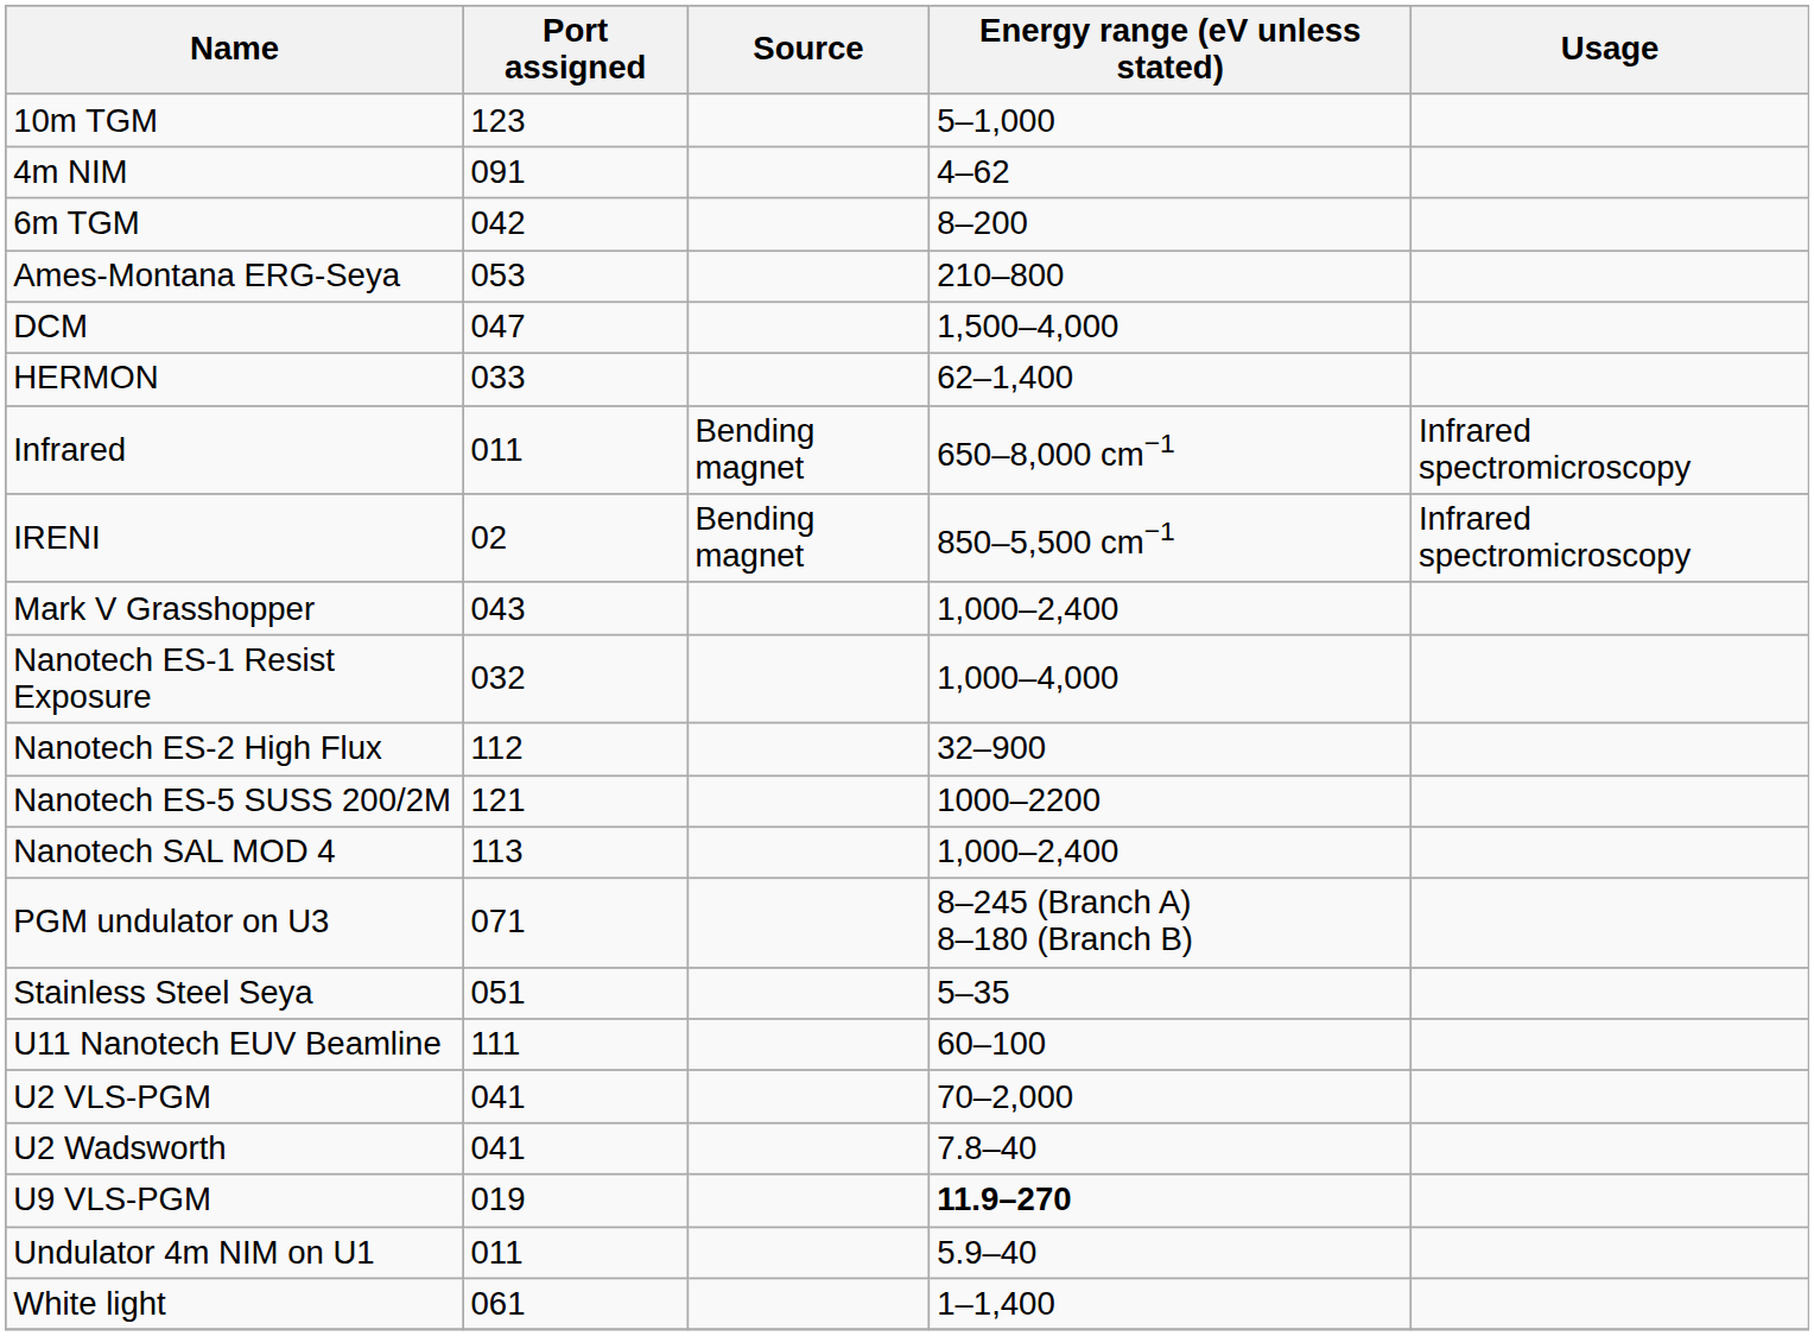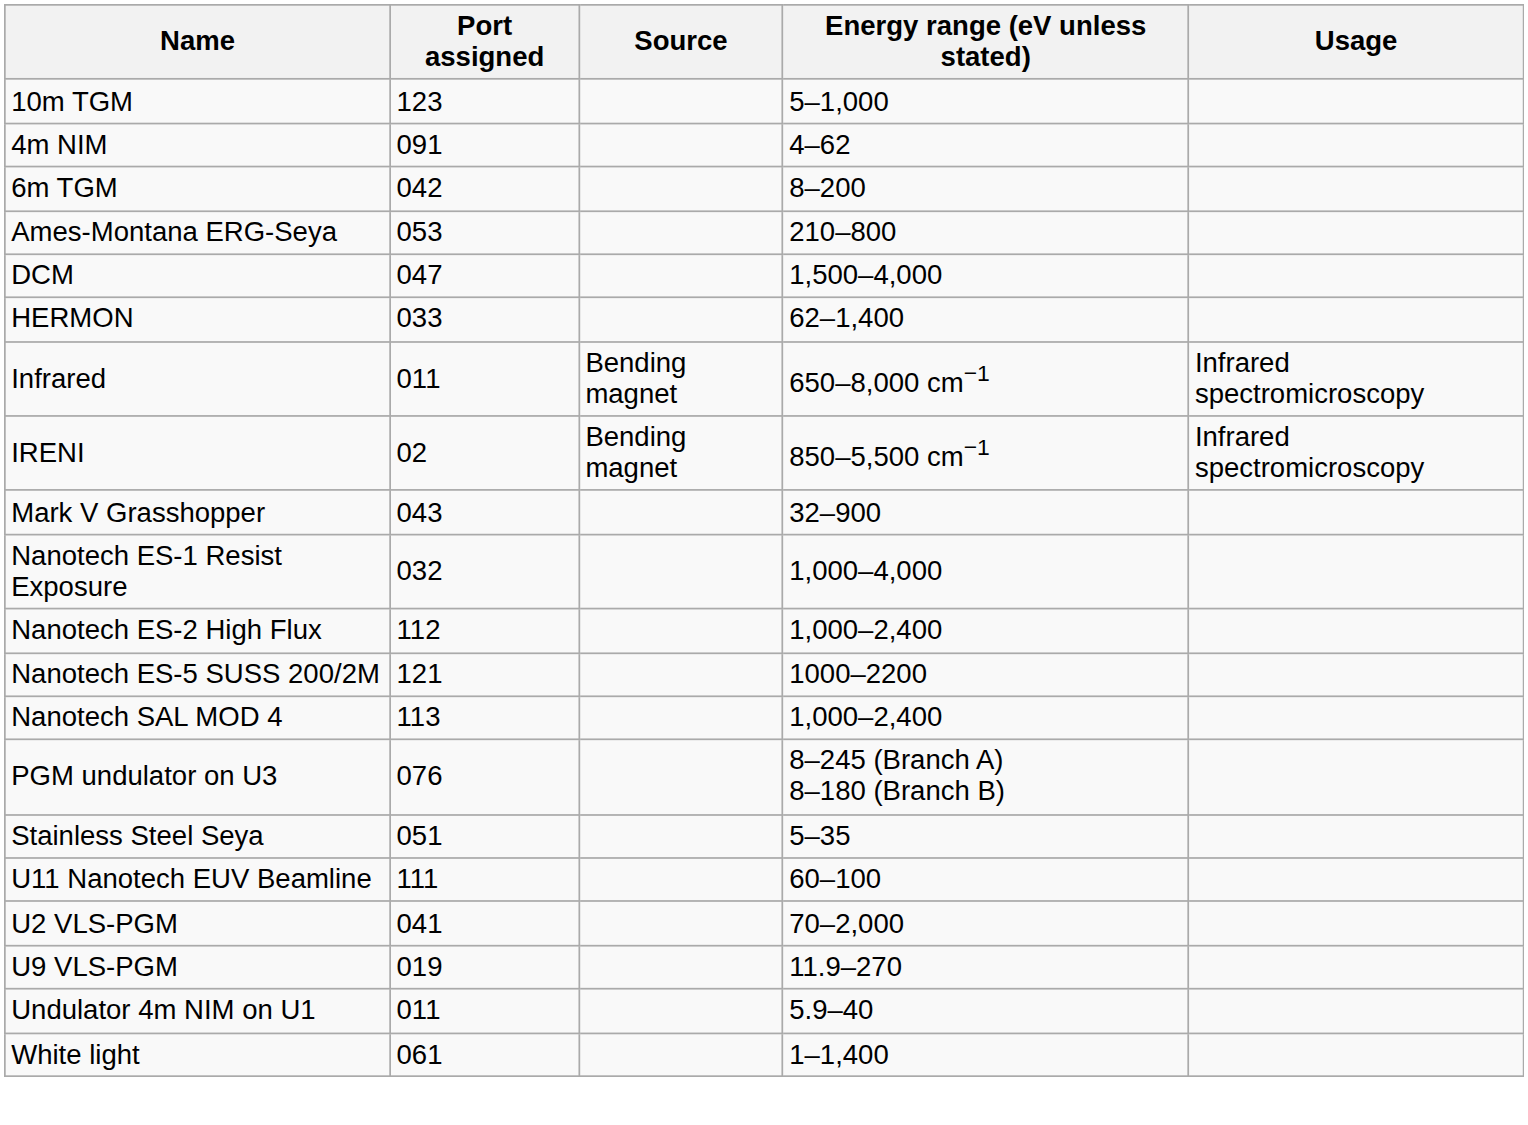 <table class="wikitable" width="100%">
 <tr>
 <th>Name</th>
 <th>Port assigned</th>
 <th>Source</th>
 <th>Energy range (eV unless stated)</th>
 <th>Usage</th>
 </tr>
 <tr>
 <td>10m TGM</td>
 <td>123</td>
 <td></td>
 <td>5–1,000</td>
 <td></td>
 </tr>
 <tr>
 <td>4m NIM</td>
 <td>091</td>
 <td></td>
 <td>4–62</td>
 <td></td>
 </tr>
 <tr>
 <td>6m TGM</td>
 <td>042</td>
 <td></td>
 <td>8–200</td>
 <td></td>
 </tr>
 <tr>
 <td>Ames-Montana ERG-Seya</td>
 <td>053</td>
 <td></td>
 <td>210–800</td>
 <td></td>
 </tr>
 <tr>
 <td>DCM</td>
 <td>047</td>
 <td></td>
 <td>1,500–4,000</td>
 <td></td>
 </tr>
 <tr>
 <td>HERMON</td>
 <td>033</td>
 <td></td>
 <td>62–1,400</td>
 <td></td>
 </tr>
 <tr>
 <td>Infrared</td>
 <td>011</td>
 <td>Bending magnet</td>
 <td>650–8,000 cm<sup>−1</sup></td>
 <td>Infrared spectromicroscopy</td>
 </tr>
 <tr>
 <td>IRENI</td>
 <td>02</td>
 <td>Bending magnet</td>
 <td>850–5,500 cm<sup>−1</sup></td>
 <td>Infrared spectromicroscopy</td>
 </tr>
 <tr>
 <td>Mark V Grasshopper</td>
 <td>043</td>
 <td></td>
-<td>1,000–2,400</td>
+<td>32–900</td>
 <td></td>
 </tr>
 <tr>
 <td>Nanotech ES-1 Resist Exposure</td>
 <td>032</td>
 <td></td>
 <td>1,000–4,000</td>
 <td></td>
 </tr>
 <tr>
 <td>Nanotech ES-2 High Flux</td>
 <td>112</td>
 <td></td>
-<td>32–900</td>
+<td>1,000–2,400</td>
 <td></td>
 </tr>
 <tr>
 <td>Nanotech ES-5 SUSS 200/2M</td>
 <td>121</td>
 <td></td>
 <td>1000–2200</td>
 <td></td>
 </tr>
 <tr>
 <td>Nanotech SAL MOD 4</td>
 <td>113</td>
 <td></td>
 <td>1,000–2,400</td>
 <td></td>
 </tr>
 <tr>
 <td>PGM undulator on U3</td>
-<td>071</td>
+<td>076</td>
 <td></td>
 <td>8–245 (Branch A)<br> 8–180 (Branch B)</td>
 <td></td>
 </tr>
 <tr>
 <td>Stainless Steel Seya</td>
 <td>051</td>
 <td></td>
 <td>5–35</td>
 <td></td>
 </tr>
 <tr>
 <td>U11 Nanotech EUV Beamline</td>
 <td>111</td>
 <td></td>
 <td>60–100</td>
 <td></td>
 </tr>
 <tr>
 <td>U2 VLS-PGM</td>
 <td>041</td>
 <td></td>
 <td>70–2,000</td>
 <td></td>
 </tr>
 <tr>
-<td>U2 Wadsworth</td>
-<td>041</td>
-<td></td>
-<td>7.8–40</td>
-<td></td>
-</tr>
-<tr>
 <td>U9 VLS-PGM</td>
 <td>019</td>
 <td></td>
-<td><strong>11.9–270</strong></td>
+<td>11.9–270</td>
 <td></td>
 </tr>
 <tr>
 <td>Undulator 4m NIM on U1</td>
 <td>011</td>
 <td></td>
 <td>5.9–40</td>
 <td></td>
 </tr>
 <tr>
 <td>White light</td>
 <td>061</td>
 <td></td>
 <td>1–1,400</td>
 <td></td>
 </tr>
 <tr>
 </tr>
 </table>
